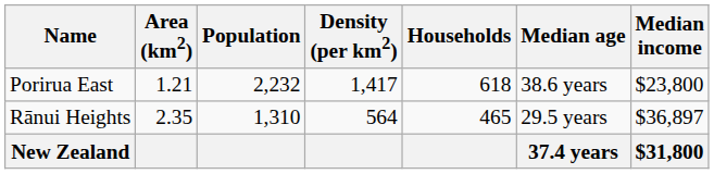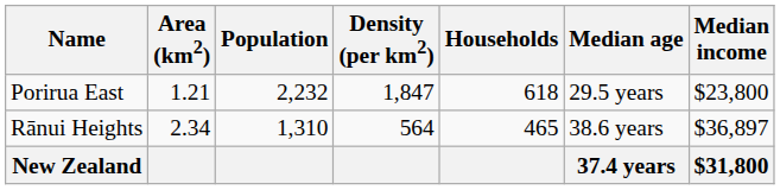 <table class="wikitable">
 <tr>
 <th>Name</th>
 <th>Area<br>(km<sup>2</sup>)</th>
 <th>Population</th>
 <th>Density<br>(per km<sup>2</sup>)</th>
 <th>Households</th>
 <th>Median age</th>
 <th>Median<br>income</th>
 </tr>
 <tr>
 <td>Porirua East</td>
 <td style="text-align:right;">1.21</td>
 <td style="text-align:right;">2,232</td>
-<td style="text-align:right;">1,417</td>
+<td style="text-align:right;">1,847</td>
 <td style="text-align:right;">618</td>
-<td>38.6 years</td>
+<td>29.5 years</td>
 <td>$23,800</td>
 </tr>
 <tr>
 <td>Rānui Heights</td>
-<td style="text-align:right;">2.35</td>
+<td style="text-align:right;">2.34</td>
 <td style="text-align:right;">1,310</td>
 <td style="text-align:right;">564</td>
 <td style="text-align:right;">465</td>
-<td>29.5 years</td>
+<td>38.6 years</td>
 <td>$36,897</td>
 </tr>
 <tr>
 <th>New Zealand</th>
 <th></th>
 <th></th>
 <th></th>
 <th></th>
 <th>37.4 years</th>
 <th style="text-align:left;">$31,800</th>
 </tr>
 </table>
